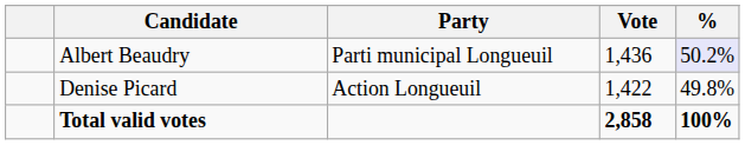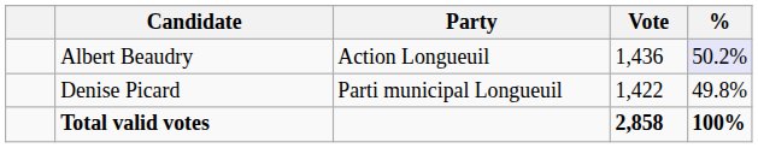 <table class="wikitable">
 <tr>
 </tr>
 <tr>
 <th bgcolor="#DDDDFF" width="30px"></th>
 <th bgcolor="#DDDDFF" width="200px">Candidate</th>
 <th bgcolor="#DDDDFF" width="200px">Party</th>
 <th bgcolor="#DDDDFF" width="50px">Vote</th>
 <th bgcolor="#DDDDFF" width="30px">%</th>
 </tr>
 <tr>
 <td> </td>
 <td>Albert Beaudry</td>
-<td>Parti municipal Longueuil</td>
+<td>Action Longueuil</td>
 <td>1,436</td>
 <td style="background: lavender;">50.2%</td>
 </tr>
 <tr>
 <td> </td>
 <td>Denise Picard</td>
-<td>Action Longueuil</td>
+<td>Parti municipal Longueuil</td>
 <td>1,422</td>
 <td>49.8%</td>
 </tr>
 <tr>
 <td> </td>
 <td><strong>Total valid votes</strong></td>
 <td></td>
 <td><strong>2,858</strong></td>
 <td><strong>100%</strong></td>
 </tr>
 </table>
